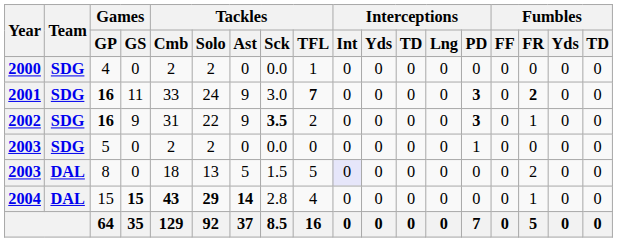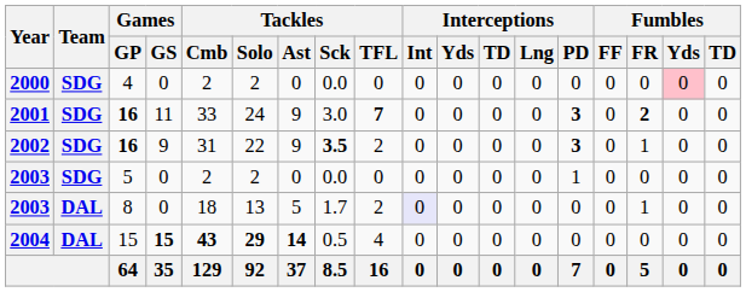 <table class="wikitable" style="text-align:center">
 <tr>
 <th rowspan="2">Year</th>
 <th rowspan="2">Team</th>
 <th colspan="2">Games</th>
 <th colspan="5">Tackles</th>
 <th colspan="5">Interceptions</th>
 <th colspan="4">Fumbles</th>
 </tr>
 <tr>
 <th>GP</th>
 <th>GS</th>
 <th>Cmb</th>
 <th>Solo</th>
 <th>Ast</th>
 <th>Sck</th>
 <th>TFL</th>
 <th>Int</th>
 <th>Yds</th>
 <th>TD</th>
 <th>Lng</th>
 <th>PD</th>
 <th>FF</th>
 <th>FR</th>
 <th>Yds</th>
 <th>TD</th>
 </tr>
 <tr>
 <th><a href='#'>2000</a></th>
 <th><a href='#'>SDG</a></th>
 <td>4</td>
 <td>0</td>
 <td>2</td>
 <td>2</td>
 <td>0</td>
 <td>0.0</td>
-<td>1</td>
 <td>0</td>
 <td>0</td>
 <td>0</td>
 <td>0</td>
 <td>0</td>
 <td>0</td>
 <td>0</td>
 <td>0</td>
+<td style="background: pink;">0</td>
 <td>0</td>
 </tr>
 <tr>
 <th><a href='#'>2001</a></th>
 <th><a href='#'>SDG</a></th>
 <td><strong>16</strong></td>
 <td>11</td>
 <td>33</td>
 <td>24</td>
 <td>9</td>
 <td>3.0</td>
 <td><strong>7</strong></td>
 <td>0</td>
 <td>0</td>
 <td>0</td>
 <td>0</td>
 <td><strong>3</strong></td>
 <td>0</td>
 <td><strong>2</strong></td>
 <td>0</td>
 <td>0</td>
 </tr>
 <tr>
 <th><a href='#'>2002</a></th>
 <th><a href='#'>SDG</a></th>
 <td><strong>16</strong></td>
 <td>9</td>
 <td>31</td>
 <td>22</td>
 <td>9</td>
 <td><strong>3.5</strong></td>
 <td>2</td>
 <td>0</td>
 <td>0</td>
 <td>0</td>
 <td>0</td>
 <td><strong>3</strong></td>
 <td>0</td>
 <td>1</td>
 <td>0</td>
 <td>0</td>
 </tr>
 <tr>
 <th><a href='#'>2003</a></th>
 <th><a href='#'>SDG</a></th>
 <td>5</td>
 <td>0</td>
 <td>2</td>
 <td>2</td>
 <td>0</td>
 <td>0.0</td>
 <td>0</td>
 <td>0</td>
 <td>0</td>
 <td>0</td>
 <td>0</td>
 <td>1</td>
 <td>0</td>
 <td>0</td>
 <td>0</td>
 <td>0</td>
 </tr>
 <tr>
 <th><a href='#'>2003</a></th>
 <th><a href='#'>DAL</a></th>
 <td>8</td>
 <td>0</td>
 <td>18</td>
 <td>13</td>
 <td>5</td>
-<td>1.5</td>
-<td>5</td>
+<td>1.7</td>
+<td>2</td>
 <td style="background: lavender;">0</td>
 <td>0</td>
 <td>0</td>
 <td>0</td>
 <td>0</td>
 <td>0</td>
-<td>2</td>
+<td>1</td>
 <td>0</td>
 <td>0</td>
 </tr>
 <tr>
 <th><a href='#'>2004</a></th>
 <th><a href='#'>DAL</a></th>
 <td>15</td>
 <td><strong>15</strong></td>
 <td><strong>43</strong></td>
 <td><strong>29</strong></td>
 <td><strong>14</strong></td>
-<td>2.8</td>
+<td>0.5</td>
 <td>4</td>
 <td>0</td>
 <td>0</td>
 <td>0</td>
 <td>0</td>
 <td>0</td>
 <td>0</td>
-<td>1</td>
+<td>0</td>
 <td>0</td>
 <td>0</td>
 </tr>
 <tr>
 <th colspan="2"></th>
 <th>64</th>
 <th>35</th>
 <th>129</th>
 <th>92</th>
 <th>37</th>
 <th>8.5</th>
 <th>16</th>
 <th>0</th>
 <th>0</th>
 <th>0</th>
 <th>0</th>
 <th>7</th>
 <th>0</th>
 <th>5</th>
 <th>0</th>
 <th>0</th>
 </tr>
 </table>
